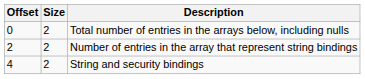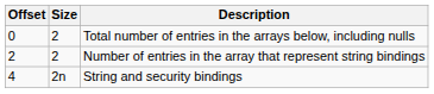 <table class="wikitable">
 <tr>
 <th>Offset</th>
 <th>Size</th>
 <th>Description</th>
 </tr>
 <tr>
 <td>0</td>
 <td>2</td>
 <td>Total number of entries in the arrays below, including nulls</td>
 </tr>
 <tr>
 <td>2</td>
 <td>2</td>
 <td>Number of entries in the array that represent string bindings</td>
 </tr>
 <tr>
 <td>4</td>
-<td>2</td>
+<td>2n</td>
 <td>String and security bindings</td>
 </tr>
 </table>
